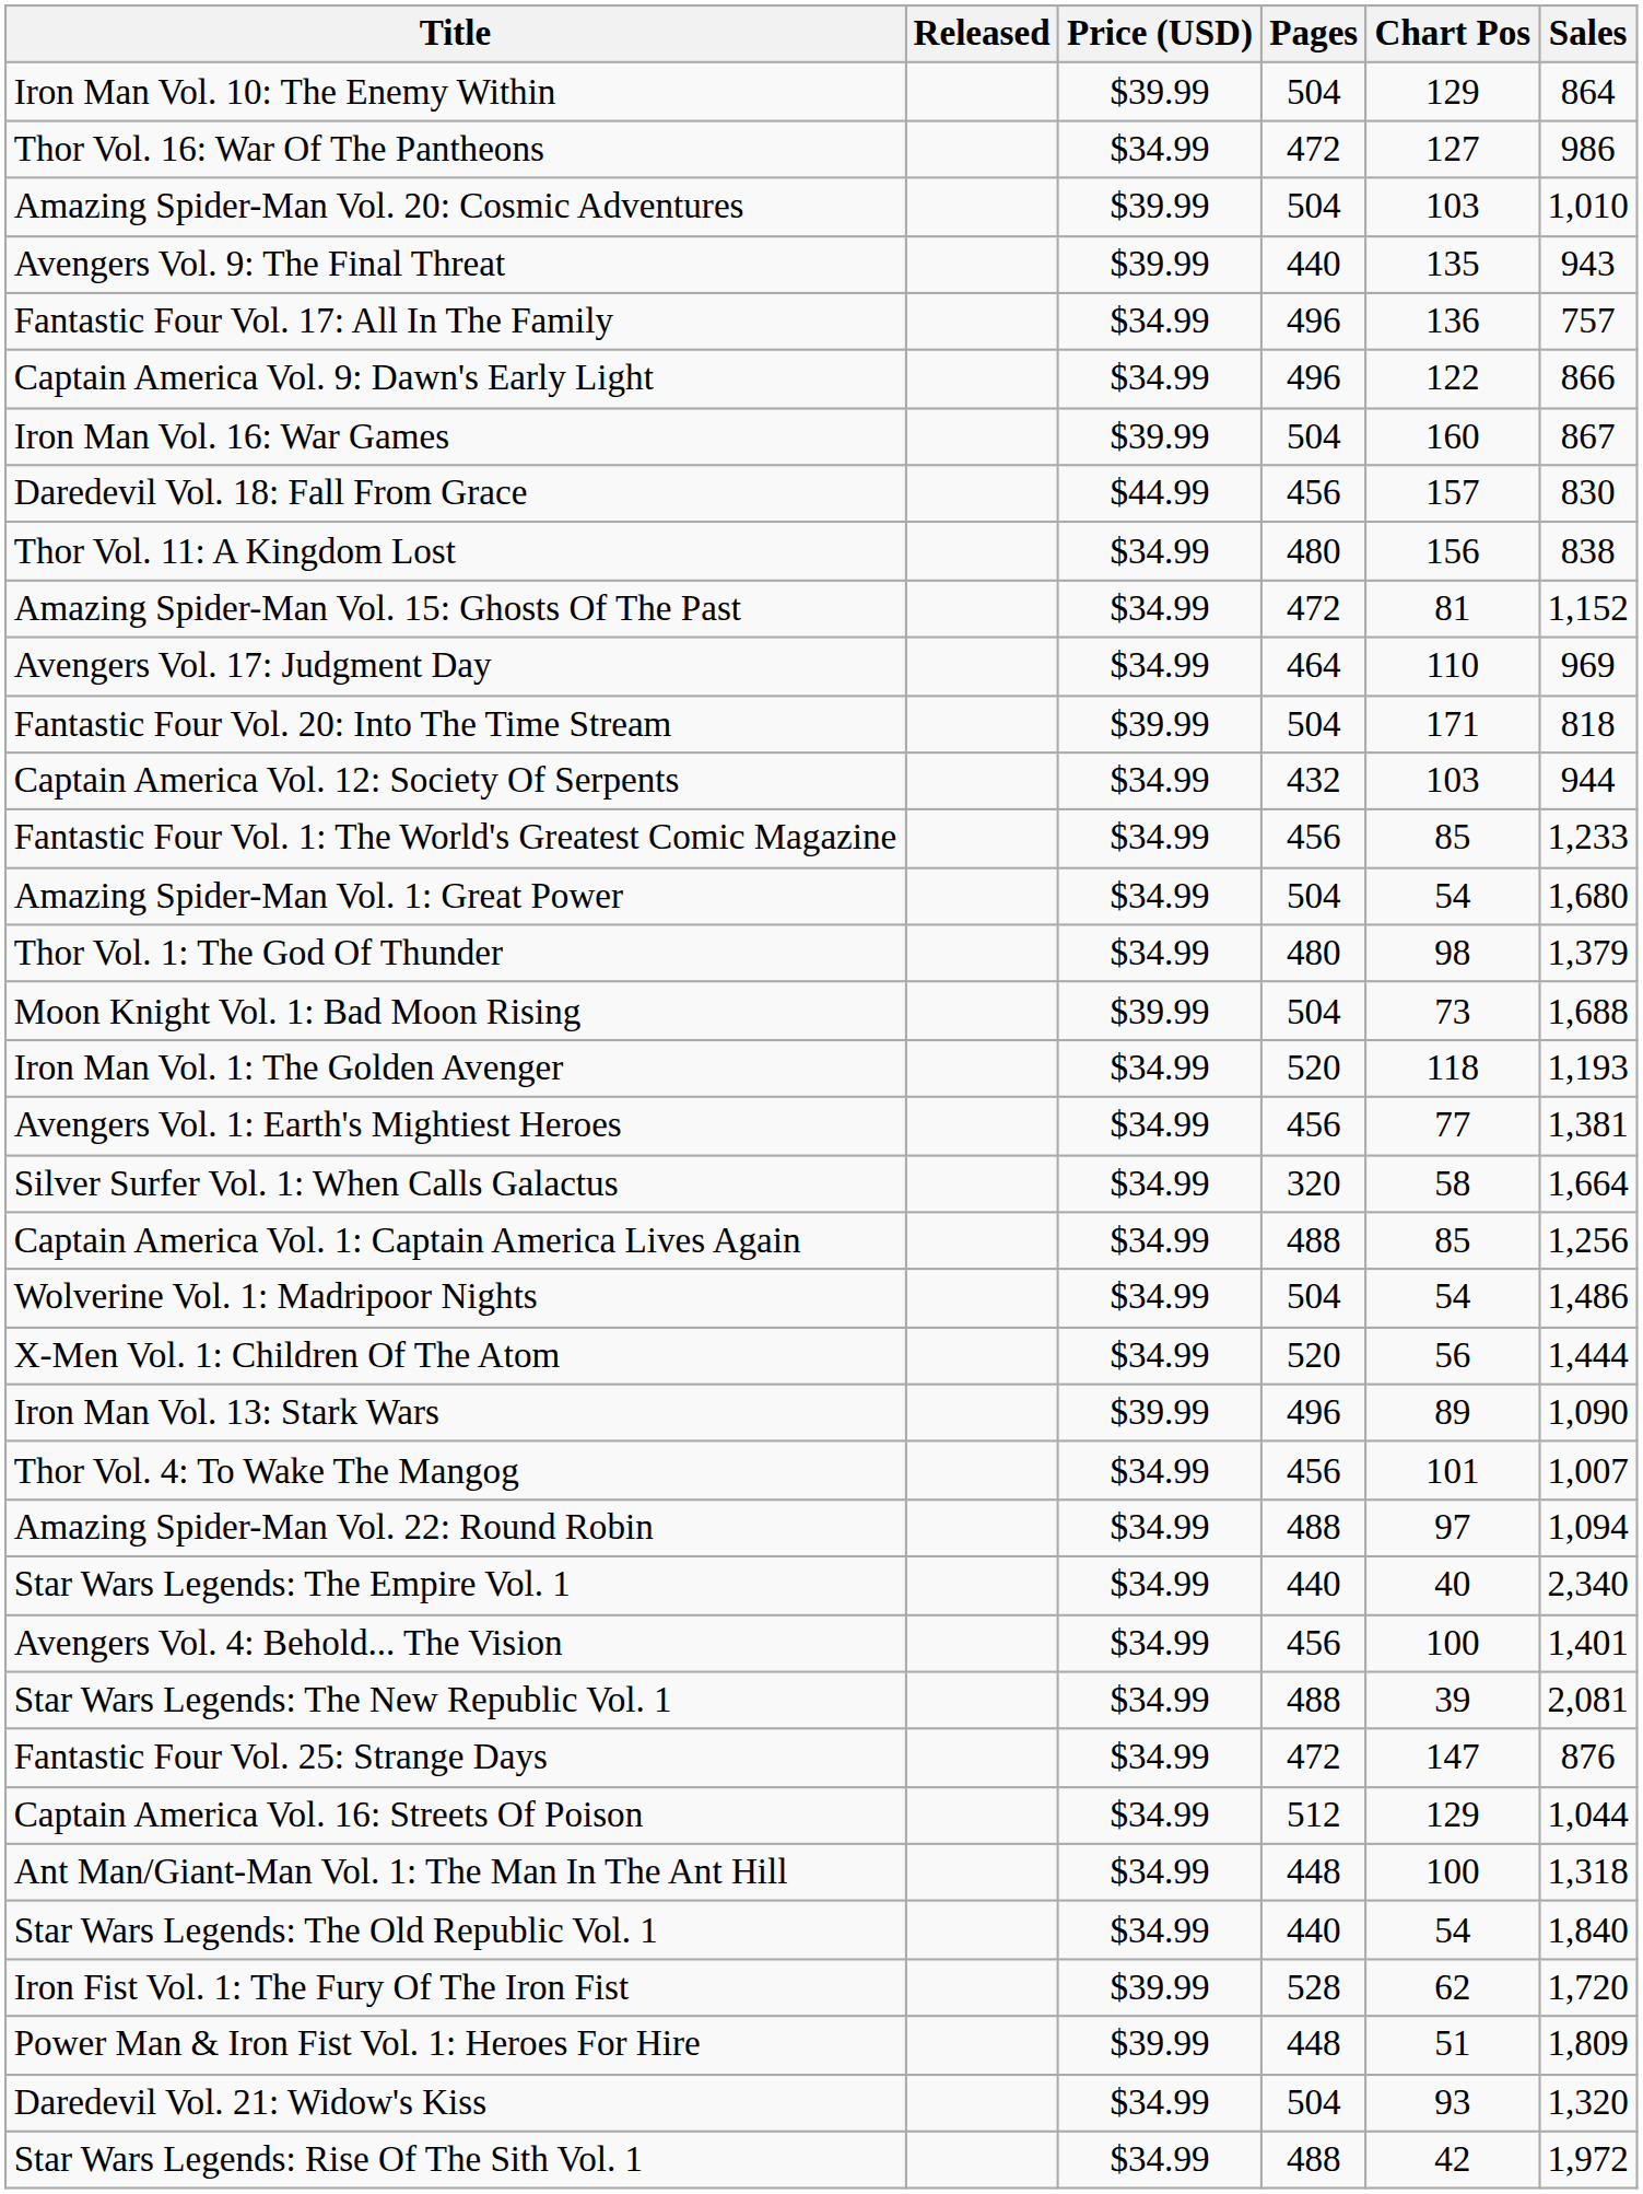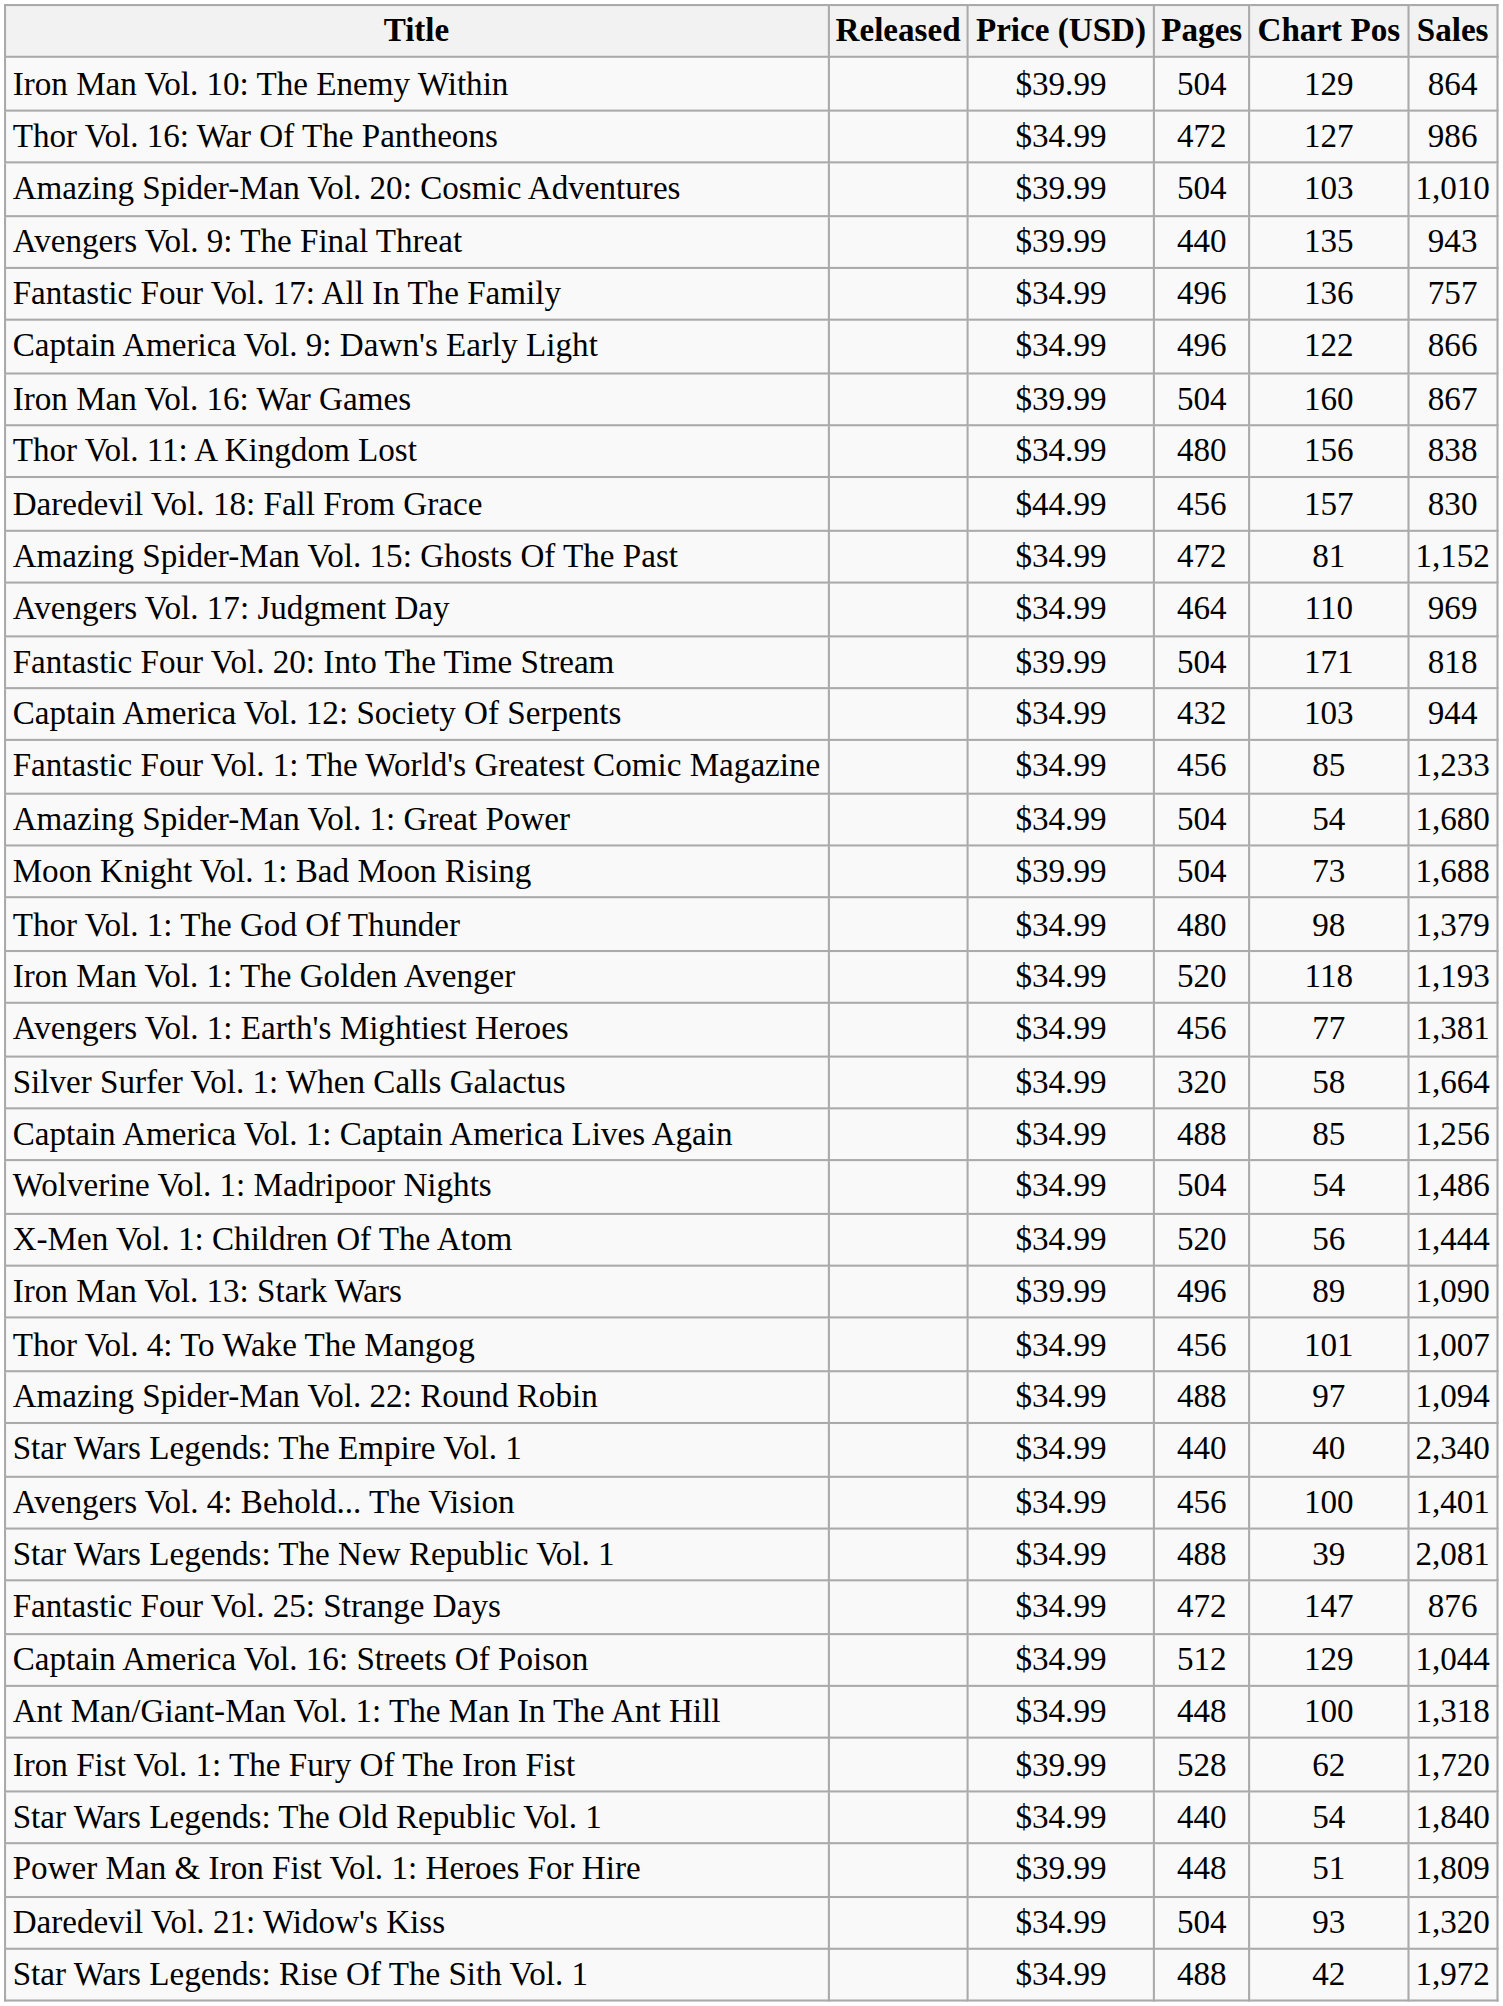 <table class="wikitable sortable">
 <tr>
 <th class="unsortable">Title</th>
 <th>Released</th>
 <th>Price (USD)</th>
 <th>Pages</th>
 <th>Chart Pos</th>
 <th>Sales</th>
 </tr>
 <tr>
 <td>Iron Man Vol. 10: The Enemy Within</td>
 <td></td>
 <td style="text-align: center">$39.99</td>
 <td style="text-align: center">504</td>
 <td style="text-align: center">129</td>
 <td style="text-align: center">864</td>
 </tr>
 <tr>
 <td>Thor Vol. 16: War Of The Pantheons</td>
 <td></td>
 <td style="text-align: center">$34.99</td>
 <td style="text-align: center">472</td>
 <td style="text-align: center">127</td>
 <td style="text-align: center">986</td>
 </tr>
 <tr>
 <td>Amazing Spider-Man Vol. 20: Cosmic Adventures</td>
 <td></td>
 <td style="text-align: center">$39.99</td>
 <td style="text-align: center">504</td>
 <td style="text-align: center">103</td>
 <td style="text-align: center">1,010</td>
 </tr>
 <tr>
 <td>Avengers Vol. 9: The Final Threat</td>
 <td></td>
 <td style="text-align: center">$39.99</td>
 <td style="text-align: center">440</td>
 <td style="text-align: center">135</td>
 <td style="text-align: center">943</td>
 </tr>
 <tr>
 <td>Fantastic Four Vol. 17: All In The Family</td>
 <td></td>
 <td style="text-align: center">$34.99</td>
 <td style="text-align: center">496</td>
 <td style="text-align: center">136</td>
 <td style="text-align: center">757</td>
 </tr>
 <tr>
 <td>Captain America Vol. 9: Dawn's Early Light</td>
 <td></td>
 <td style="text-align: center">$34.99</td>
 <td style="text-align: center">496</td>
 <td style="text-align: center">122</td>
 <td style="text-align: center">866</td>
 </tr>
 <tr>
 <td>Iron Man Vol. 16: War Games</td>
 <td></td>
 <td style="text-align: center">$39.99</td>
 <td style="text-align: center">504</td>
 <td style="text-align: center">160</td>
 <td style="text-align: center">867</td>
 </tr>
 <tr>
+<td>Thor Vol. 11: A Kingdom Lost</td>
+<td></td>
+<td style="text-align: center">$34.99</td>
+<td style="text-align: center">480</td>
+<td style="text-align: center">156</td>
+<td style="text-align: center">838</td>
+</tr>
+<tr>
 <td>Daredevil Vol. 18: Fall From Grace</td>
 <td></td>
 <td style="text-align: center">$44.99</td>
 <td style="text-align: center">456</td>
 <td style="text-align: center">157</td>
 <td style="text-align: center">830</td>
-</tr>
-<tr>
-<td>Thor Vol. 11: A Kingdom Lost</td>
-<td></td>
-<td style="text-align: center">$34.99</td>
-<td style="text-align: center">480</td>
-<td style="text-align: center">156</td>
-<td style="text-align: center">838</td>
 </tr>
 <tr>
 <td>Amazing Spider-Man Vol. 15: Ghosts Of The Past</td>
 <td></td>
 <td style="text-align: center">$34.99</td>
 <td style="text-align: center">472</td>
 <td style="text-align: center">81</td>
 <td style="text-align: center">1,152</td>
 </tr>
 <tr>
 <td>Avengers Vol. 17: Judgment Day</td>
 <td></td>
 <td style="text-align: center">$34.99</td>
 <td style="text-align: center">464</td>
 <td style="text-align: center">110</td>
 <td style="text-align: center">969</td>
 </tr>
 <tr>
 <td>Fantastic Four Vol. 20: Into The Time Stream</td>
 <td></td>
 <td style="text-align: center">$39.99</td>
 <td style="text-align: center">504</td>
 <td style="text-align: center">171</td>
 <td style="text-align: center">818</td>
 </tr>
 <tr>
 <td>Captain America Vol. 12: Society Of Serpents</td>
 <td></td>
 <td style="text-align: center">$34.99</td>
 <td style="text-align: center">432</td>
 <td style="text-align: center">103</td>
 <td style="text-align: center">944</td>
 </tr>
 <tr>
 <td>Fantastic Four Vol. 1: The World's Greatest Comic Magazine</td>
 <td></td>
 <td style="text-align: center">$34.99</td>
 <td style="text-align: center">456</td>
 <td style="text-align: center">85</td>
 <td style="text-align: center">1,233</td>
 </tr>
 <tr>
 <td>Amazing Spider-Man Vol. 1: Great Power</td>
 <td></td>
 <td style="text-align: center">$34.99</td>
 <td style="text-align: center">504</td>
 <td style="text-align: center">54</td>
 <td style="text-align: center">1,680</td>
 </tr>
 <tr>
+<td>Moon Knight Vol. 1: Bad Moon Rising</td>
+<td></td>
+<td style="text-align: center">$39.99</td>
+<td style="text-align: center">504</td>
+<td style="text-align: center">73</td>
+<td style="text-align: center">1,688</td>
+</tr>
+<tr>
 <td>Thor Vol. 1: The God Of Thunder</td>
 <td></td>
 <td style="text-align: center">$34.99</td>
 <td style="text-align: center">480</td>
 <td style="text-align: center">98</td>
 <td style="text-align: center">1,379</td>
-</tr>
-<tr>
-<td>Moon Knight Vol. 1: Bad Moon Rising</td>
-<td></td>
-<td style="text-align: center">$39.99</td>
-<td style="text-align: center">504</td>
-<td style="text-align: center">73</td>
-<td style="text-align: center">1,688</td>
 </tr>
 <tr>
 <td>Iron Man Vol. 1: The Golden Avenger</td>
 <td></td>
 <td style="text-align: center">$34.99</td>
 <td style="text-align: center">520</td>
 <td style="text-align: center">118</td>
 <td style="text-align: center">1,193</td>
 </tr>
 <tr>
 <td>Avengers Vol. 1: Earth's Mightiest Heroes</td>
 <td></td>
 <td style="text-align: center">$34.99</td>
 <td style="text-align: center">456</td>
 <td style="text-align: center">77</td>
 <td style="text-align: center">1,381</td>
 </tr>
 <tr>
 <td>Silver Surfer Vol. 1: When Calls Galactus</td>
 <td></td>
 <td style="text-align: center">$34.99</td>
 <td style="text-align: center">320</td>
 <td style="text-align: center">58</td>
 <td style="text-align: center">1,664</td>
 </tr>
 <tr>
 <td>Captain America Vol. 1: Captain America Lives Again</td>
 <td></td>
 <td style="text-align: center">$34.99</td>
 <td style="text-align: center">488</td>
 <td style="text-align: center">85</td>
 <td style="text-align: center">1,256</td>
 </tr>
 <tr>
 <td>Wolverine Vol. 1: Madripoor Nights</td>
 <td></td>
 <td style="text-align: center">$34.99</td>
 <td style="text-align: center">504</td>
 <td style="text-align: center">54</td>
 <td style="text-align: center">1,486</td>
 </tr>
 <tr>
 <td>X-Men Vol. 1: Children Of The Atom</td>
 <td></td>
 <td style="text-align: center">$34.99</td>
 <td style="text-align: center">520</td>
 <td style="text-align: center">56</td>
 <td style="text-align: center">1,444</td>
 </tr>
 <tr>
 <td>Iron Man Vol. 13: Stark Wars</td>
 <td></td>
 <td style="text-align: center">$39.99</td>
 <td style="text-align: center">496</td>
 <td style="text-align: center">89</td>
 <td style="text-align: center">1,090</td>
 </tr>
 <tr>
 <td>Thor Vol. 4: To Wake The Mangog</td>
 <td></td>
 <td style="text-align: center">$34.99</td>
 <td style="text-align: center">456</td>
 <td style="text-align: center">101</td>
 <td style="text-align: center">1,007</td>
 </tr>
 <tr>
 <td>Amazing Spider-Man Vol. 22: Round Robin</td>
 <td></td>
 <td style="text-align: center">$34.99</td>
 <td style="text-align: center">488</td>
 <td style="text-align: center">97</td>
 <td style="text-align: center">1,094</td>
 </tr>
 <tr>
 <td>Star Wars Legends: The Empire Vol. 1</td>
 <td></td>
 <td style="text-align: center">$34.99</td>
 <td style="text-align: center">440</td>
 <td style="text-align: center">40</td>
 <td style="text-align: center">2,340</td>
 </tr>
 <tr>
 <td>Avengers Vol. 4: Behold... The Vision</td>
 <td></td>
 <td style="text-align: center">$34.99</td>
 <td style="text-align: center">456</td>
 <td style="text-align: center">100</td>
 <td style="text-align: center">1,401</td>
 </tr>
 <tr>
 <td>Star Wars Legends: The New Republic Vol. 1</td>
 <td></td>
 <td style="text-align: center">$34.99</td>
 <td style="text-align: center">488</td>
 <td style="text-align: center">39</td>
 <td style="text-align: center">2,081</td>
 </tr>
 <tr>
 <td>Fantastic Four Vol. 25: Strange Days</td>
 <td></td>
 <td style="text-align: center">$34.99</td>
 <td style="text-align: center">472</td>
 <td style="text-align: center">147</td>
 <td style="text-align: center">876</td>
 </tr>
 <tr>
 <td>Captain America Vol. 16: Streets Of Poison</td>
 <td></td>
 <td style="text-align: center">$34.99</td>
 <td style="text-align: center">512</td>
 <td style="text-align: center">129</td>
 <td style="text-align: center">1,044</td>
 </tr>
 <tr>
 <td>Ant Man/Giant-Man Vol. 1: The Man In The Ant Hill</td>
 <td></td>
 <td style="text-align: center">$34.99</td>
 <td style="text-align: center">448</td>
 <td style="text-align: center">100</td>
 <td style="text-align: center">1,318</td>
 </tr>
 <tr>
+<td>Iron Fist Vol. 1: The Fury Of The Iron Fist</td>
+<td></td>
+<td style="text-align: center">$39.99</td>
+<td style="text-align: center">528</td>
+<td style="text-align: center">62</td>
+<td style="text-align: center">1,720</td>
+</tr>
+<tr>
 <td>Star Wars Legends: The Old Republic Vol. 1</td>
 <td></td>
 <td style="text-align: center">$34.99</td>
 <td style="text-align: center">440</td>
 <td style="text-align: center">54</td>
 <td style="text-align: center">1,840</td>
-</tr>
-<tr>
-<td>Iron Fist Vol. 1: The Fury Of The Iron Fist</td>
-<td></td>
-<td style="text-align: center">$39.99</td>
-<td style="text-align: center">528</td>
-<td style="text-align: center">62</td>
-<td style="text-align: center">1,720</td>
 </tr>
 <tr>
 <td>Power Man & Iron Fist Vol. 1: Heroes For Hire</td>
 <td></td>
 <td style="text-align: center">$39.99</td>
 <td style="text-align: center">448</td>
 <td style="text-align: center">51</td>
 <td style="text-align: center">1,809</td>
 </tr>
 <tr>
 <td>Daredevil Vol. 21: Widow's Kiss</td>
 <td></td>
 <td style="text-align: center">$34.99</td>
 <td style="text-align: center">504</td>
 <td style="text-align: center">93</td>
 <td style="text-align: center">1,320</td>
 </tr>
 <tr>
 <td>Star Wars Legends: Rise Of The Sith Vol. 1</td>
 <td></td>
 <td style="text-align: center">$34.99</td>
 <td style="text-align: center">488</td>
 <td style="text-align: center">42</td>
 <td style="text-align: center">1,972</td>
 </tr>
 </table>
